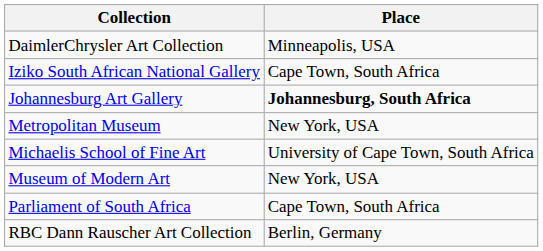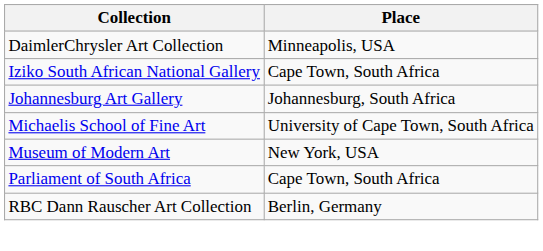 <table class="wikitable">
 <tr>
 <th>Collection</th>
 <th>Place</th>
 </tr>
 <tr>
 <td>DaimlerChrysler Art Collection</td>
 <td>Minneapolis, USA</td>
 </tr>
 <tr>
 <td><a href='#'>Iziko South African National Gallery</a></td>
 <td>Cape Town, South Africa</td>
 </tr>
 <tr>
 <td><a href='#'>Johannesburg Art Gallery</a></td>
-<td><strong>Johannesburg, South Africa</strong></td>
-</tr>
-<tr>
-<td><a href='#'>Metropolitan Museum</a></td>
-<td>New York, USA</td>
+<td>Johannesburg, South Africa</td>
 </tr>
 <tr>
 <td><a href='#'>Michaelis School of Fine Art</a></td>
 <td>University of Cape Town, South Africa</td>
 </tr>
 <tr>
 <td><a href='#'>Museum of Modern Art</a></td>
 <td>New York, USA</td>
 </tr>
 <tr>
 <td><a href='#'>Parliament of South Africa</a></td>
 <td>Cape Town, South Africa</td>
 </tr>
 <tr>
 <td>RBC Dann Rauscher Art Collection</td>
 <td>Berlin, Germany</td>
 </tr>
 </table>
